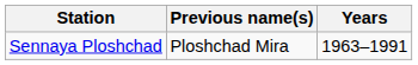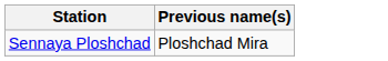 <table class="wikitable" style="border-collapse: collapse; text-align: left;">
 <tr>
 <th>Station</th>
 <th>Previous name(s)</th>
-<th>Years</th>
 </tr>
 <tr>
 <td style="text-align: left;"><a href='#'>Sennaya Ploshchad</a></td>
 <td>Ploshchad Mira</td>
-<td>1963–1991</td>
 </tr>
 </table>
